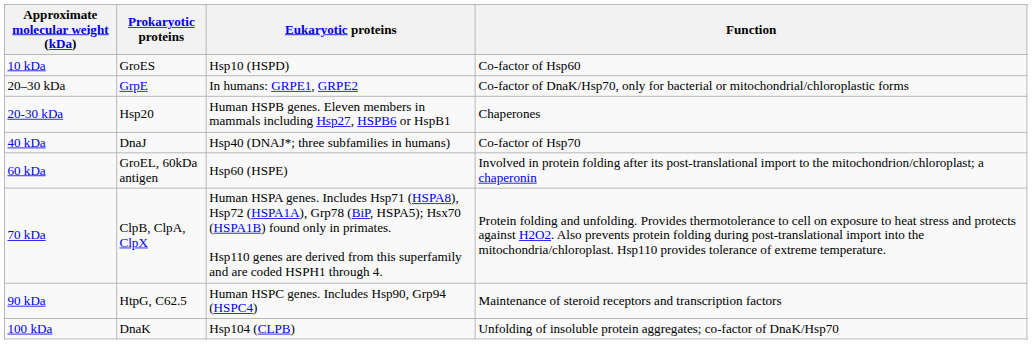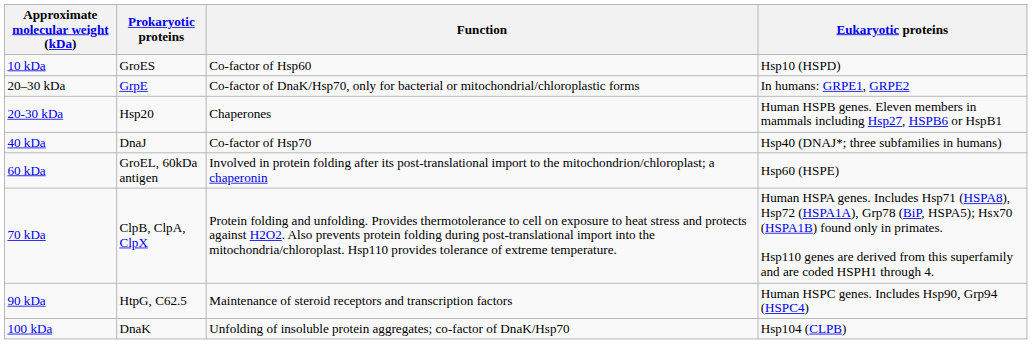 <table class="wikitable">
 <tr>
 <th>Approximate <a href='#'>molecular weight</a><br>(<a href='#'>kDa</a>)</th>
 <th><a href='#'>Prokaryotic</a> proteins</th>
+<th>Function</th>
 <th><a href='#'>Eukaryotic</a> proteins</th>
-<th>Function</th>
 </tr>
 <tr>
 <td><a href='#'>10 kDa</a></td>
 <td>GroES</td>
+<td>Co-factor of Hsp60</td>
 <td>Hsp10 (HSPD)</td>
-<td>Co-factor of Hsp60</td>
 </tr>
 <tr>
 <td>20–30 kDa</td>
 <td><a href='#'>GrpE</a></td>
+<td>Co-factor of DnaK/Hsp70, only for bacterial or mitochondrial/chloroplastic forms</td>
 <td>In humans: <a href='#'>GRPE1</a>, <a href='#'>GRPE2</a></td>
-<td>Co-factor of DnaK/Hsp70, only for bacterial or mitochondrial/chloroplastic forms</td>
 </tr>
 <tr>
 <td><a href='#'>20-30 kDa</a></td>
 <td>Hsp20</td>
+<td>Chaperones</td>
 <td>Human HSPB genes. Eleven members in mammals including <a href='#'>Hsp27</a>, <a href='#'>HSPB6</a> or HspB1</td>
-<td>Chaperones</td>
 </tr>
 <tr>
 <td><a href='#'>40 kDa</a></td>
 <td>DnaJ</td>
+<td>Co-factor of Hsp70</td>
 <td>Hsp40 (DNAJ*; three subfamilies in humans)</td>
-<td>Co-factor of Hsp70</td>
 </tr>
 <tr>
 <td><a href='#'>60 kDa</a></td>
 <td>GroEL, 60kDa antigen</td>
+<td>Involved in protein folding after its post-translational import to the mitochondrion/chloroplast; a <a href='#'>chaperonin</a></td>
 <td>Hsp60 (HSPE)</td>
-<td>Involved in protein folding after its post-translational import to the mitochondrion/chloroplast; a <a href='#'>chaperonin</a></td>
 </tr>
 <tr>
 <td><a href='#'>70 kDa</a></td>
 <td>ClpB, ClpA, <a href='#'>ClpX</a></td>
+<td>Protein folding and unfolding. Provides thermotolerance to cell on exposure to heat stress and protects against <a href='#'>H2O2</a>. Also prevents protein folding during post-translational import into the mitochondria/chloroplast. Hsp110 provides tolerance of extreme temperature.</td>
 <td>Human HSPA genes. Includes Hsp71 (<a href='#'>HSPA8</a>), Hsp72 (<a href='#'>HSPA1A</a>), Grp78 (<a href='#'>BiP</a>, HSPA5); Hsx70 (<a href='#'>HSPA1B</a>) found only in primates.<br><br>Hsp110 genes are derived from this superfamily and are coded HSPH1 through 4.</td>
-<td>Protein folding and unfolding. Provides thermotolerance to cell on exposure to heat stress and protects against <a href='#'>H2O2</a>. Also prevents protein folding during post-translational import into the mitochondria/chloroplast. Hsp110 provides tolerance of extreme temperature.</td>
 </tr>
 <tr>
 <td><a href='#'>90 kDa</a></td>
 <td>HtpG, C62.5</td>
+<td>Maintenance of steroid receptors and transcription factors</td>
 <td>Human HSPC genes. Includes Hsp90, Grp94 (<a href='#'>HSPC4</a>)</td>
-<td>Maintenance of steroid receptors and transcription factors</td>
 </tr>
 <tr>
 <td><a href='#'>100 kDa</a></td>
 <td>DnaK</td>
+<td>Unfolding of insoluble protein aggregates; co-factor of DnaK/Hsp70</td>
 <td>Hsp104 (<a href='#'>CLPB</a>)</td>
-<td>Unfolding of insoluble protein aggregates; co-factor of DnaK/Hsp70</td>
 </tr>
 </table>
